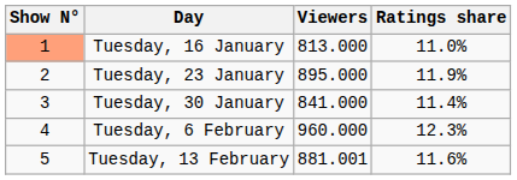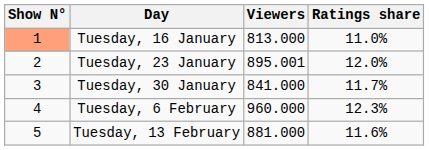 <table class="wikitable sortable centre" style="text-align:center; font-size:90%">
 <tr>
 <th>Show N°</th>
 <th>Day</th>
 <th>Viewers</th>
 <th>Ratings share</th>
 </tr>
 <tr>
 <td style="background: lightsalmon;">1</td>
 <td>Tuesday, 16 January</td>
 <td>813.000</td>
 <td>11.0%</td>
 </tr>
 <tr>
 <td>2</td>
 <td>Tuesday, 23 January</td>
-<td>895.000</td>
-<td>11.9%</td>
+<td>895.001</td>
+<td>12.0%</td>
 </tr>
 <tr>
 <td>3</td>
 <td>Tuesday, 30 January</td>
 <td>841.000</td>
-<td>11.4%</td>
+<td>11.7%</td>
 </tr>
 <tr>
 <td>4</td>
 <td>Tuesday, 6 February</td>
 <td>960.000</td>
 <td>12.3%</td>
 </tr>
 <tr>
 <td>5</td>
 <td>Tuesday, 13 February</td>
-<td>881.001</td>
+<td>881.000</td>
 <td>11.6%</td>
 </tr>
 </table>
